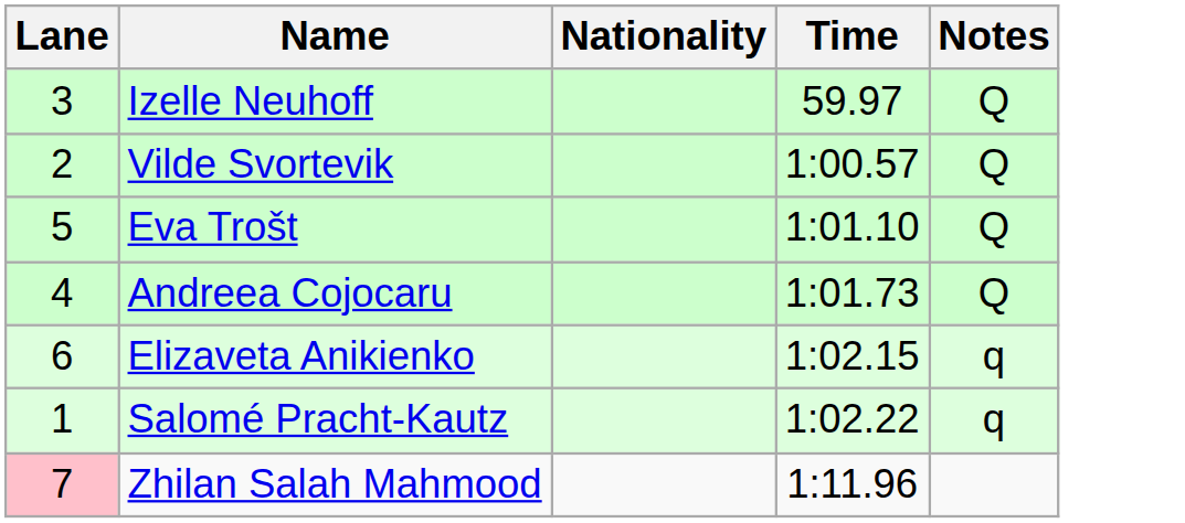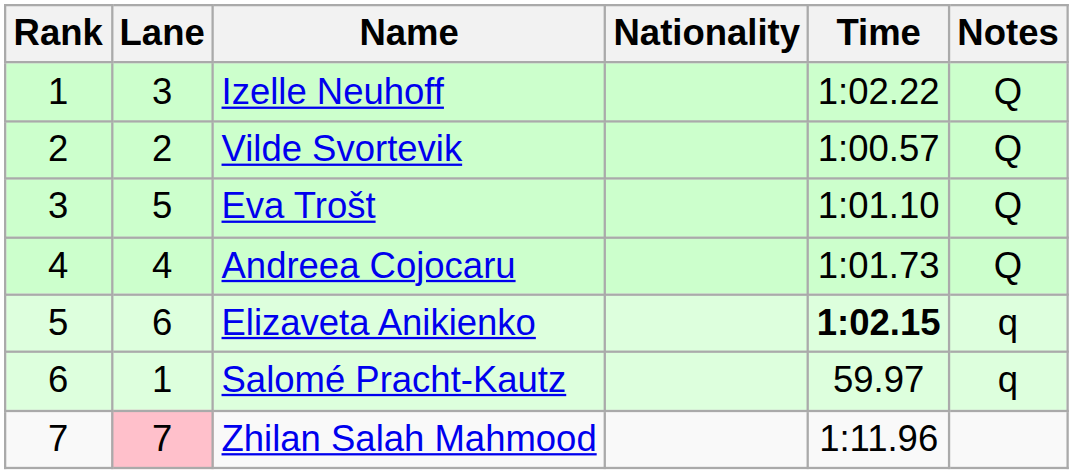 <table class="wikitable sortable" style="text-align:center">
 <tr>
+<th>Rank</th>
 <th>Lane</th>
 <th>Name</th>
 <th>Nationality</th>
 <th>Time</th>
 <th>Notes</th>
 </tr>
 <tr bgcolor=ccffcc>
+<td align=center>1</td>
 <td align=center>3</td>
 <td align=left><a href='#'>Izelle Neuhoff</a></td>
 <td align=left></td>
-<td>59.97</td>
+<td>1:02.22</td>
 <td>Q</td>
 </tr>
 <tr bgcolor=ccffcc>
+<td align=center>2</td>
 <td align=center>2</td>
 <td align=left><a href='#'>Vilde Svortevik</a></td>
 <td align=left></td>
 <td>1:00.57</td>
 <td>Q</td>
 </tr>
 <tr bgcolor=ccffcc>
+<td align=center>3</td>
 <td align=center>5</td>
 <td align=left><a href='#'>Eva Trošt</a></td>
 <td align=left></td>
 <td>1:01.10</td>
 <td>Q</td>
 </tr>
 <tr bgcolor=ccffcc>
 <td align=center>4</td>
+<td align=center>4</td>
 <td align=left><a href='#'>Andreea Cojocaru</a></td>
 <td align=left></td>
 <td>1:01.73</td>
 <td>Q</td>
 </tr>
 <tr bgcolor=ddffdd>
+<td align=center>5</td>
 <td align=center>6</td>
 <td align=left><a href='#'>Elizaveta Anikienko</a></td>
 <td align=left></td>
-<td>1:02.15</td>
+<td><strong>1:02.15</strong></td>
 <td>q</td>
 </tr>
 <tr bgcolor=ddffdd>
+<td align=center>6</td>
 <td align=center>1</td>
 <td align=left><a href='#'>Salomé Pracht-Kautz</a></td>
 <td align=left></td>
-<td>1:02.22</td>
+<td>59.97</td>
 <td>q</td>
 </tr>
 <tr>
+<td align=center>7</td>
 <td align=center style="background: pink;">7</td>
 <td align=left><a href='#'>Zhilan Salah Mahmood</a></td>
 <td align=left></td>
 <td>1:11.96</td>
 <td></td>
 </tr>
 </table>
